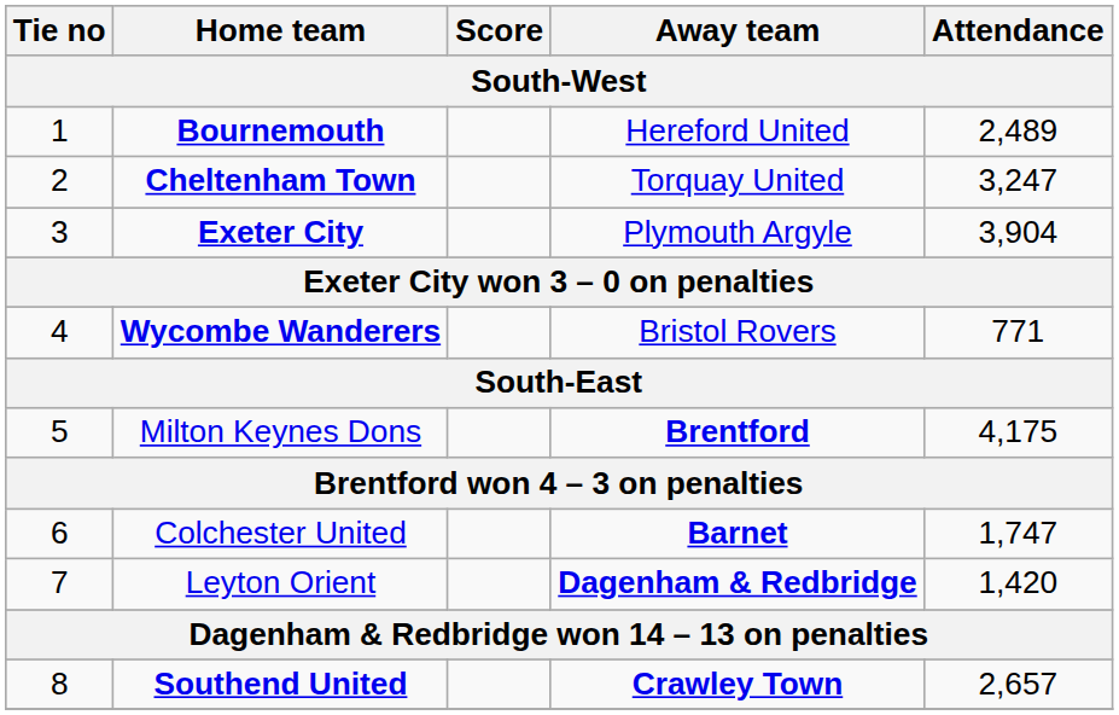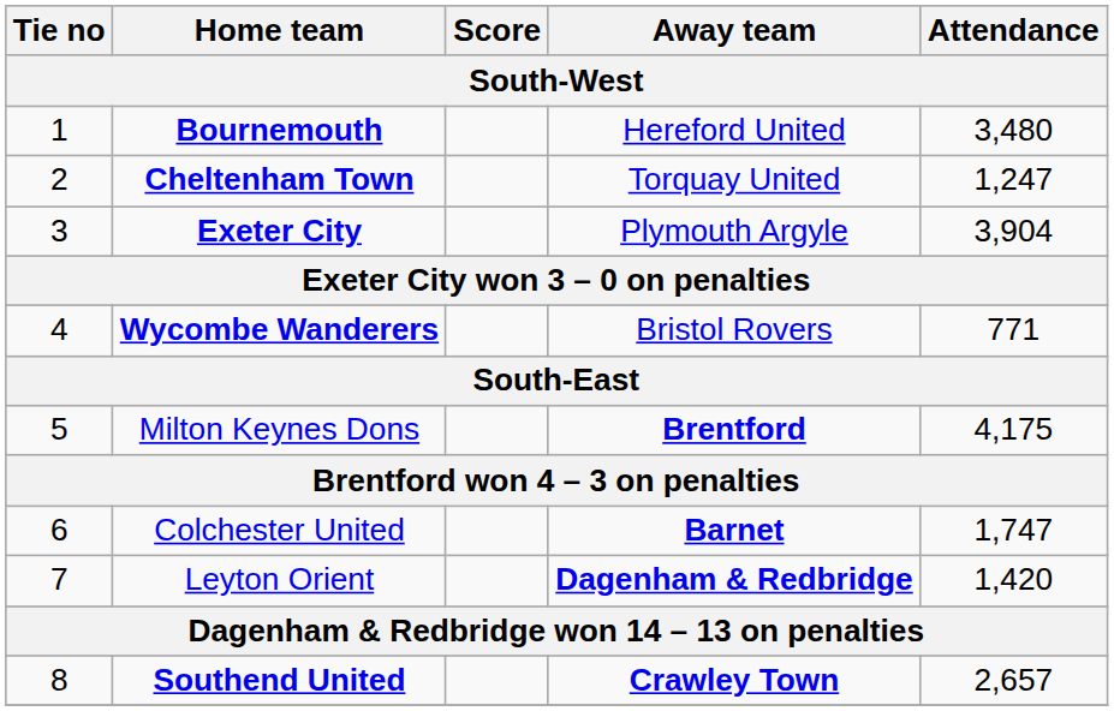 <table class="wikitable" style="text-align: center">
 <tr>
 <th>Tie no</th>
 <th>Home team</th>
 <th>Score</th>
 <th>Away team</th>
 <th>Attendance</th>
 </tr>
 <tr>
 <th colspan=5>South-West</th>
 </tr>
 <tr>
 <td>1</td>
 <td><strong><a href='#'>Bournemouth</a></strong></td>
 <td></td>
 <td><a href='#'>Hereford United</a></td>
-<td>2,489</td>
+<td>3,480</td>
 </tr>
 <tr>
 <td>2</td>
 <td><strong><a href='#'>Cheltenham Town</a></strong></td>
 <td></td>
 <td><a href='#'>Torquay United</a></td>
-<td>3,247</td>
+<td>1,247</td>
 </tr>
 <tr>
 <td>3</td>
 <td><strong><a href='#'>Exeter City</a></strong></td>
 <td></td>
 <td><a href='#'>Plymouth Argyle</a></td>
 <td>3,904</td>
 </tr>
 <tr>
 <th colspan="5">Exeter City won 3 – 0 on penalties</th>
 </tr>
 <tr>
 <td>4</td>
 <td><strong><a href='#'>Wycombe Wanderers</a></strong></td>
 <td></td>
 <td><a href='#'>Bristol Rovers</a></td>
 <td>771</td>
 </tr>
 <tr>
 <th colspan=5>South-East</th>
 </tr>
 <tr>
 <td>5</td>
 <td><a href='#'>Milton Keynes Dons</a></td>
 <td></td>
 <td><strong><a href='#'>Brentford</a></strong></td>
 <td>4,175</td>
 </tr>
 <tr>
 <th colspan="5">Brentford won 4 – 3 on penalties</th>
 </tr>
 <tr>
 <td>6</td>
 <td><a href='#'>Colchester United</a></td>
 <td></td>
 <td><strong><a href='#'>Barnet</a></strong></td>
 <td>1,747</td>
 </tr>
 <tr>
 <td>7</td>
 <td><a href='#'>Leyton Orient</a></td>
 <td></td>
 <td><strong><a href='#'>Dagenham & Redbridge</a></strong></td>
 <td>1,420</td>
 </tr>
 <tr>
 <th colspan="5">Dagenham & Redbridge won 14 – 13 on penalties</th>
 </tr>
 <tr>
 <td>8</td>
 <td><strong><a href='#'>Southend United</a></strong></td>
 <td></td>
 <td><strong><a href='#'>Crawley Town</a></strong></td>
 <td>2,657</td>
 </tr>
 <tr>
 </tr>
 </table>
